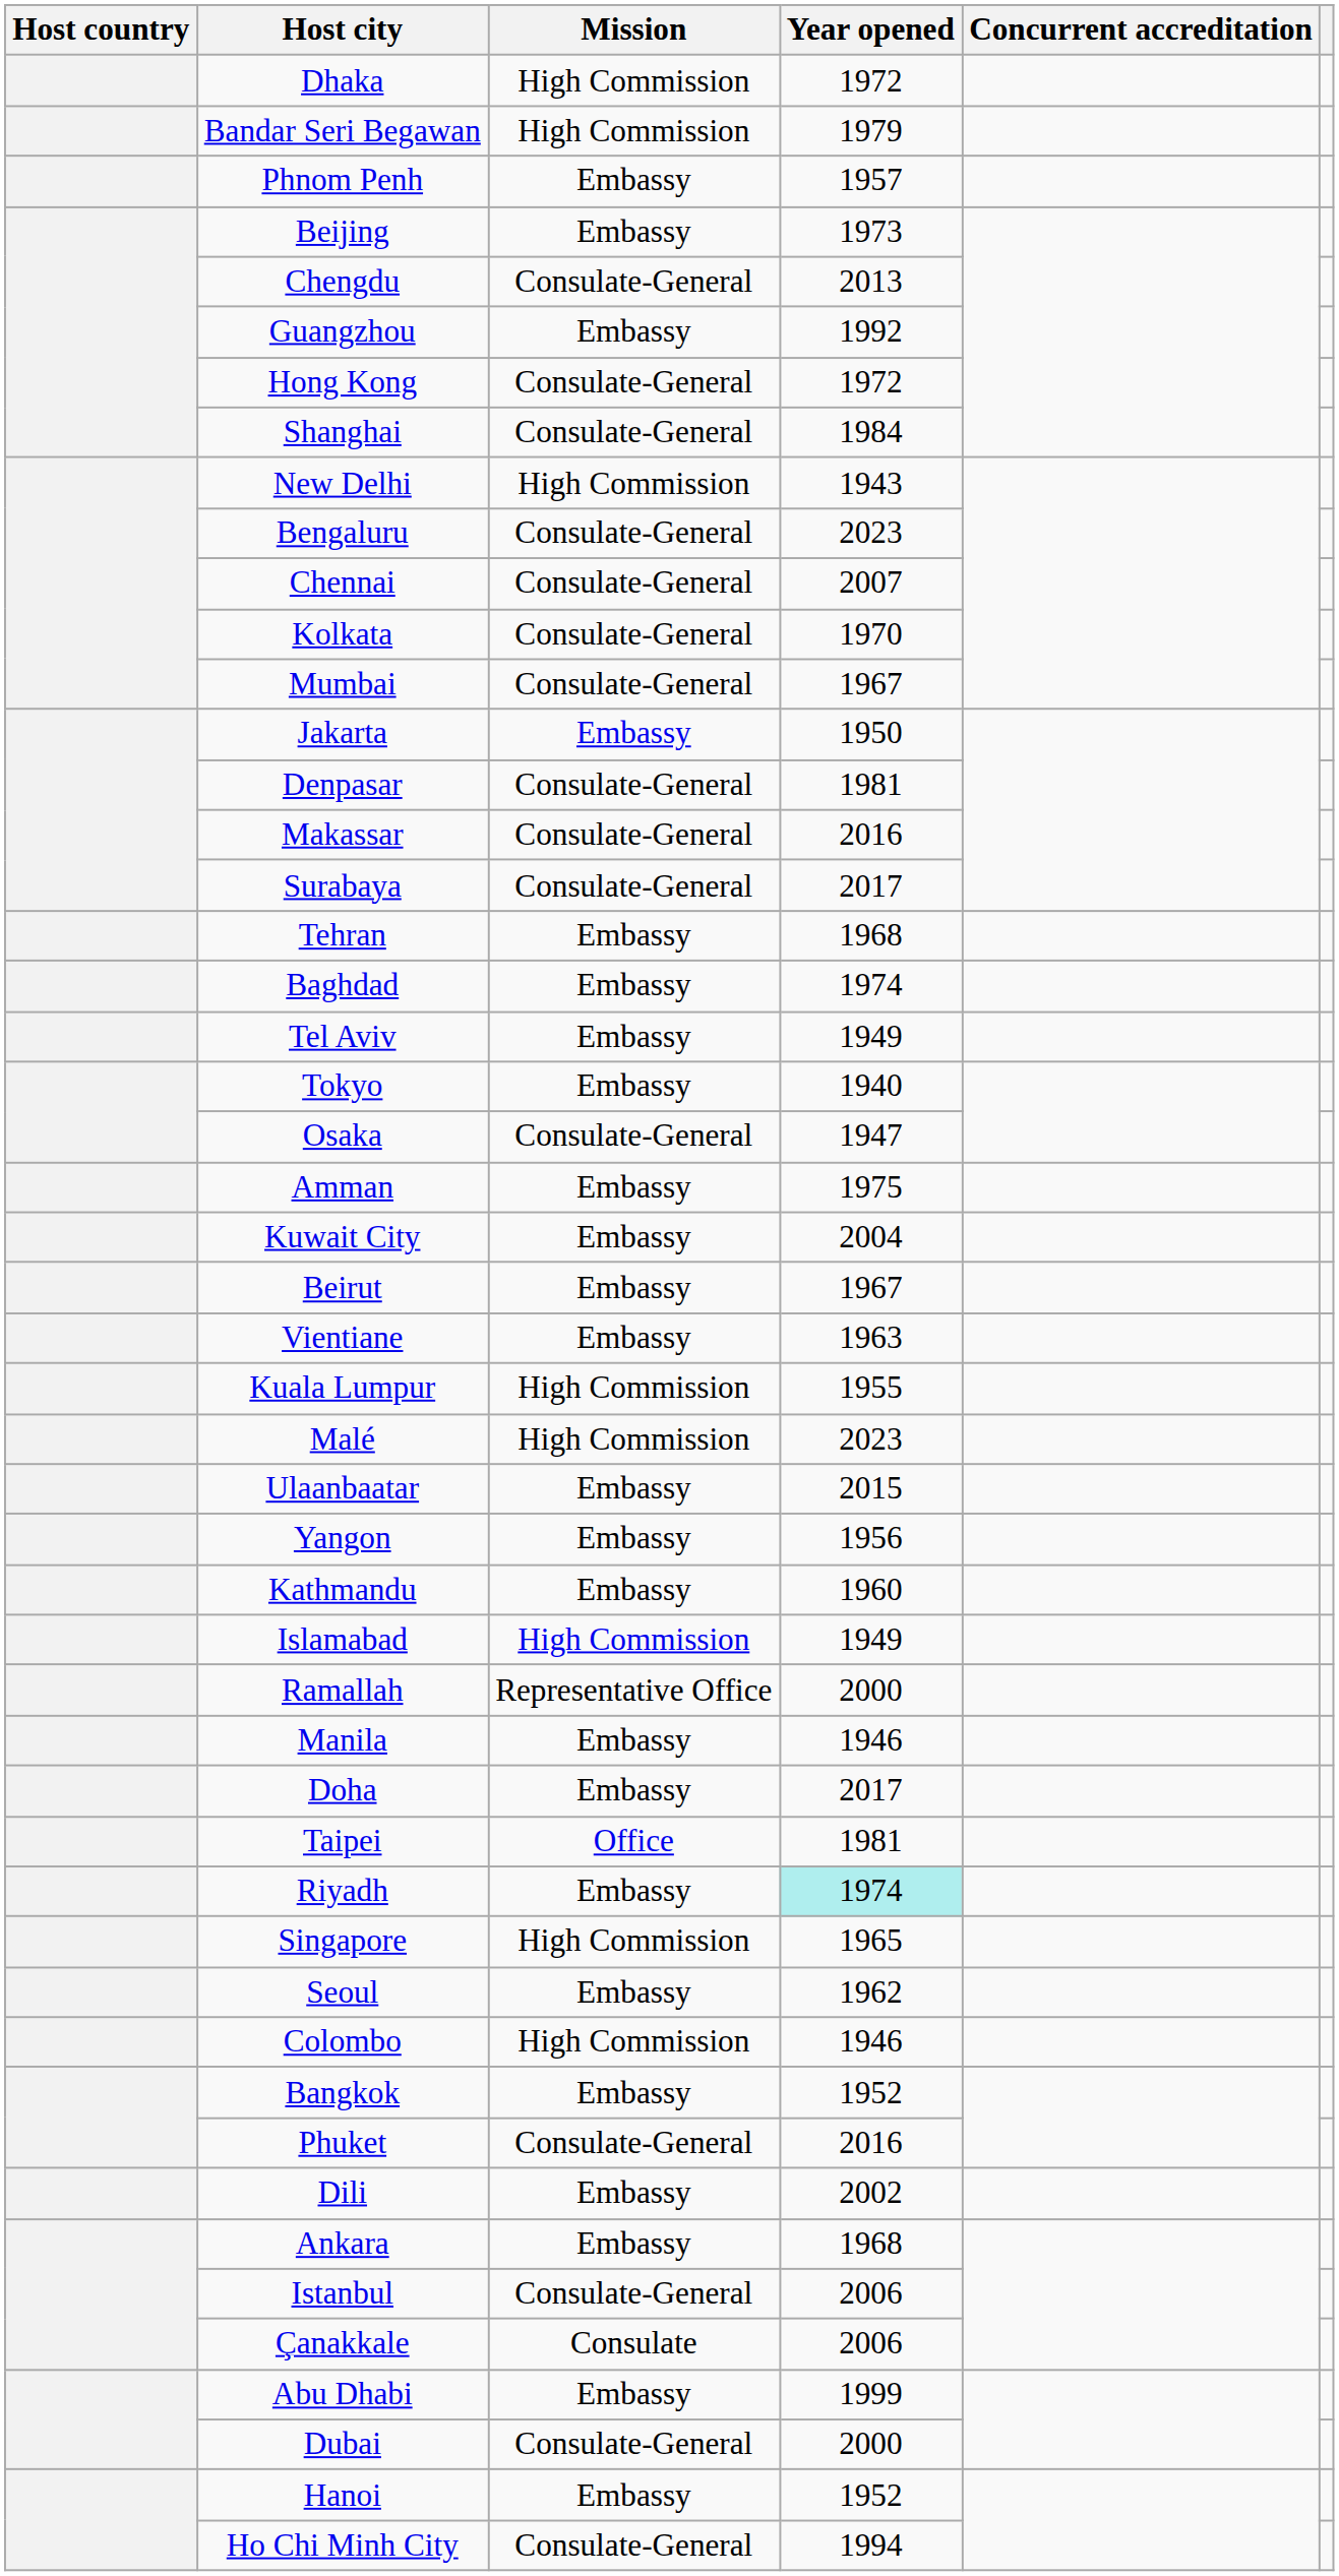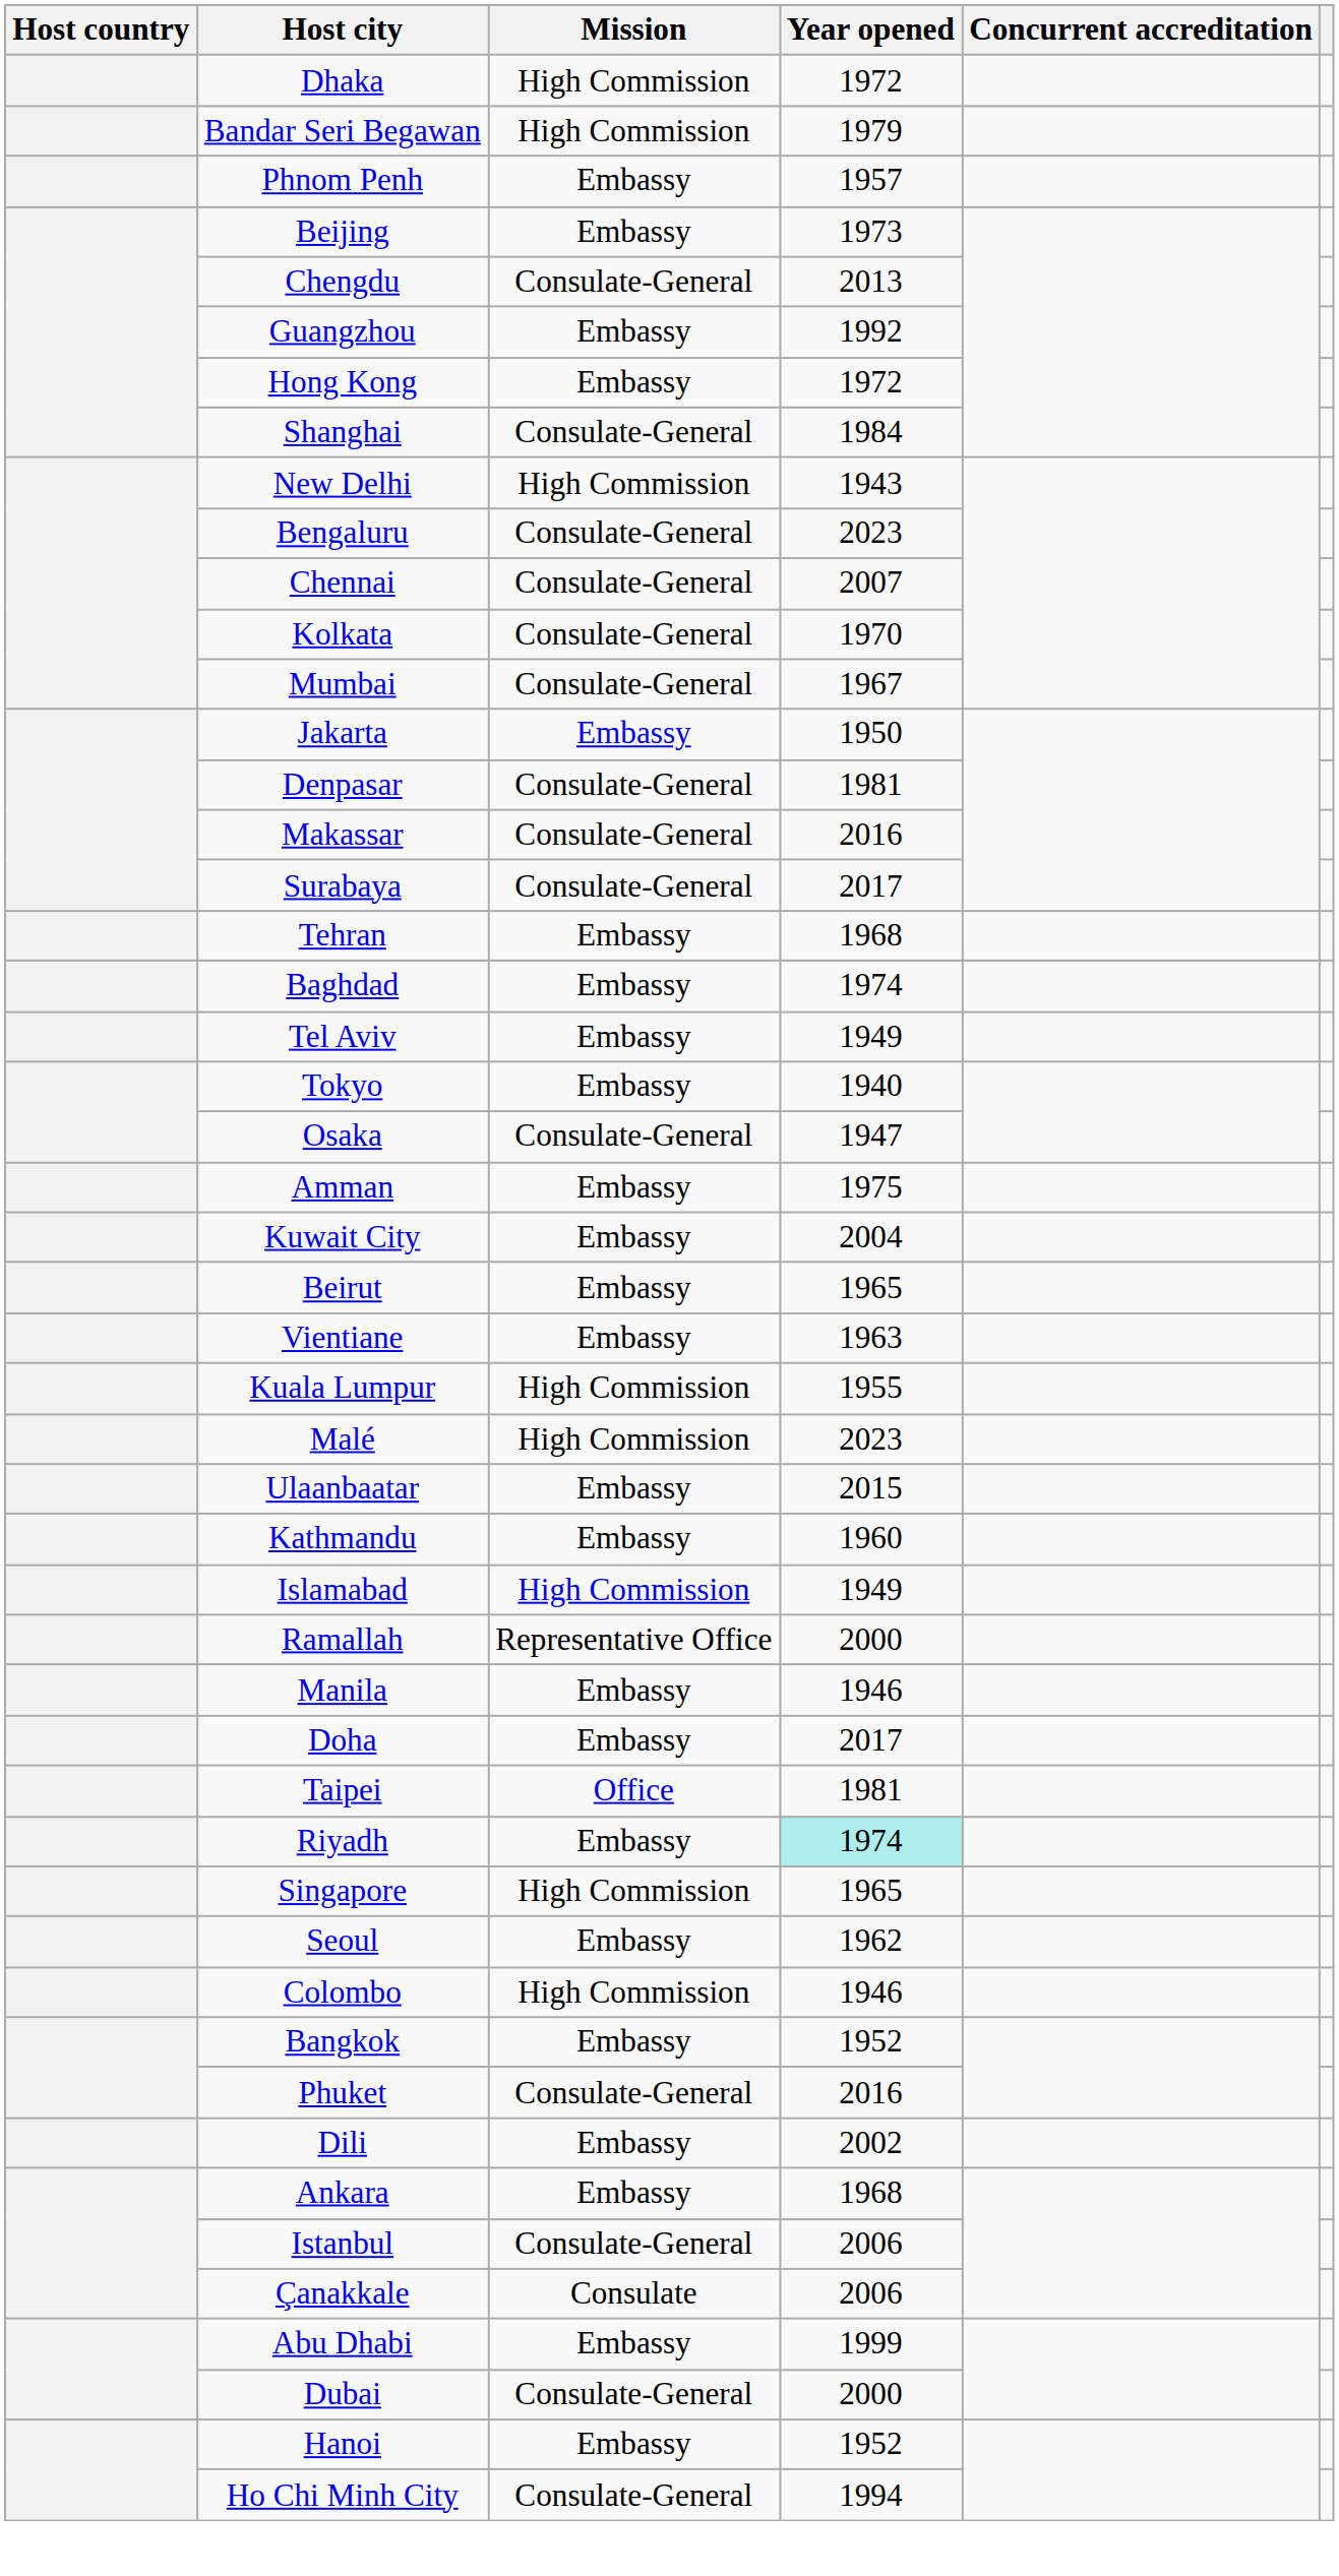 <table class="wikitable plainrowheaders" style="text-align:center;">
 <tr>
 <th scope="col">Host country</th>
 <th scope="col">Host city</th>
 <th scope="col">Mission</th>
 <th scope="col">Year opened</th>
 <th scope="col">Concurrent accreditation</th>
 <th scope="col"></th>
 </tr>
 <tr>
 <th scope="row"></th>
 <td><a href='#'>Dhaka</a></td>
 <td>High Commission</td>
 <td>1972</td>
 <td></td>
 <td></td>
 </tr>
 <tr>
 <th scope="row"></th>
 <td><a href='#'>Bandar Seri Begawan</a></td>
 <td>High Commission</td>
 <td>1979</td>
 <td></td>
 <td></td>
 </tr>
 <tr>
 <th scope="row"></th>
 <td><a href='#'>Phnom Penh</a></td>
 <td>Embassy</td>
 <td>1957</td>
 <td></td>
 <td></td>
 </tr>
 <tr>
 <th scope="row" rowspan="5"></th>
 <td><a href='#'>Beijing</a></td>
 <td>Embassy</td>
 <td>1973</td>
 <td rowspan="5"></td>
 <td></td>
 </tr>
 <tr>
 <td><a href='#'>Chengdu</a></td>
 <td>Consulate-General</td>
 <td>2013</td>
 <td></td>
 </tr>
 <tr>
 <td><a href='#'>Guangzhou</a></td>
 <td>Embassy</td>
 <td>1992</td>
 <td></td>
 </tr>
 <tr>
 <td><a href='#'>Hong Kong</a></td>
-<td>Consulate-General</td>
+<td>Embassy</td>
 <td>1972</td>
 <td></td>
 </tr>
 <tr>
 <td><a href='#'>Shanghai</a></td>
 <td>Consulate-General</td>
 <td>1984</td>
 <td></td>
 </tr>
 <tr>
 <th scope="row" rowspan="5"></th>
 <td><a href='#'>New Delhi</a></td>
 <td>High Commission</td>
 <td>1943</td>
 <td rowspan="5"></td>
 <td></td>
 </tr>
 <tr>
 <td><a href='#'>Bengaluru</a></td>
 <td>Consulate-General</td>
 <td>2023</td>
 <td></td>
 </tr>
 <tr>
 <td><a href='#'>Chennai</a></td>
 <td>Consulate-General</td>
 <td>2007</td>
 <td></td>
 </tr>
 <tr>
 <td><a href='#'>Kolkata</a></td>
 <td>Consulate-General</td>
 <td>1970</td>
 <td></td>
 </tr>
 <tr>
 <td><a href='#'>Mumbai</a></td>
 <td>Consulate-General</td>
 <td>1967</td>
 <td></td>
 </tr>
 <tr>
 <th scope="row" rowspan="4"></th>
 <td><a href='#'>Jakarta</a></td>
 <td><a href='#'>Embassy</a></td>
 <td>1950</td>
 <td rowspan="4"></td>
 <td></td>
 </tr>
 <tr>
 <td><a href='#'>Denpasar</a></td>
 <td>Consulate-General</td>
 <td>1981</td>
 <td></td>
 </tr>
 <tr>
 <td><a href='#'>Makassar</a></td>
 <td>Consulate-General</td>
 <td>2016</td>
 <td></td>
 </tr>
 <tr>
 <td><a href='#'>Surabaya</a></td>
 <td>Consulate-General</td>
 <td>2017</td>
 <td></td>
 </tr>
 <tr>
 <th scope="row"></th>
 <td><a href='#'>Tehran</a></td>
 <td>Embassy</td>
 <td>1968</td>
 <td></td>
 <td></td>
 </tr>
 <tr>
 <th scope="row"></th>
 <td><a href='#'>Baghdad</a></td>
 <td>Embassy</td>
 <td>1974</td>
 <td></td>
 <td></td>
 </tr>
 <tr>
 <th scope="row"></th>
 <td><a href='#'>Tel Aviv</a></td>
 <td>Embassy</td>
 <td>1949</td>
 <td></td>
 <td></td>
 </tr>
 <tr>
 <th scope="row" rowspan="2"></th>
 <td><a href='#'>Tokyo</a></td>
 <td>Embassy</td>
 <td>1940</td>
 <td rowspan="2"></td>
 <td></td>
 </tr>
 <tr>
 <td><a href='#'>Osaka</a></td>
 <td>Consulate-General</td>
 <td>1947</td>
 <td></td>
 </tr>
 <tr>
 <th scope="row"></th>
 <td><a href='#'>Amman</a></td>
 <td>Embassy</td>
 <td>1975</td>
 <td></td>
 <td></td>
 </tr>
 <tr>
 <th scope="row"></th>
 <td><a href='#'>Kuwait City</a></td>
 <td>Embassy</td>
 <td>2004</td>
 <td></td>
 <td></td>
 </tr>
 <tr>
 <th scope="row"></th>
 <td><a href='#'>Beirut</a></td>
 <td>Embassy</td>
-<td>1967</td>
+<td>1965</td>
 <td></td>
 <td></td>
 </tr>
 <tr>
 <th scope="row"></th>
 <td><a href='#'>Vientiane</a></td>
 <td>Embassy</td>
 <td>1963</td>
 <td></td>
 <td></td>
 </tr>
 <tr>
 <th scope="row"></th>
 <td><a href='#'>Kuala Lumpur</a></td>
 <td>High Commission</td>
 <td>1955</td>
 <td></td>
 <td></td>
 </tr>
 <tr>
 <th scope="row"></th>
 <td><a href='#'>Malé</a></td>
 <td>High Commission</td>
 <td>2023</td>
 <td></td>
 <td></td>
 </tr>
 <tr>
 <th scope="row"></th>
 <td><a href='#'>Ulaanbaatar</a></td>
 <td>Embassy</td>
 <td>2015</td>
-<td></td>
-<td></td>
-</tr>
-<tr>
-<th scope="row"></th>
-<td><a href='#'>Yangon</a></td>
-<td>Embassy</td>
-<td>1956</td>
 <td></td>
 <td></td>
 </tr>
 <tr>
 <th scope="row"></th>
 <td><a href='#'>Kathmandu</a></td>
 <td>Embassy</td>
 <td>1960</td>
 <td></td>
 <td></td>
 </tr>
 <tr>
 <th scope="row"></th>
 <td><a href='#'>Islamabad</a></td>
 <td><a href='#'>High Commission</a></td>
 <td>1949</td>
 <td></td>
 <td></td>
 </tr>
 <tr>
 <th scope="row"></th>
 <td><a href='#'>Ramallah</a></td>
 <td>Representative Office</td>
 <td>2000</td>
 <td></td>
 <td></td>
 </tr>
 <tr>
 <th scope="row"></th>
 <td><a href='#'>Manila</a></td>
 <td>Embassy</td>
 <td>1946</td>
 <td></td>
 <td></td>
 </tr>
 <tr>
 <th scope="row"></th>
 <td><a href='#'>Doha</a></td>
 <td>Embassy</td>
 <td>2017</td>
 <td></td>
 <td></td>
 </tr>
 <tr>
 <th scope="row"></th>
 <td><a href='#'>Taipei</a></td>
 <td><a href='#'>Office</a></td>
 <td>1981</td>
 <td></td>
 <td></td>
 </tr>
 <tr>
 <th scope="row"></th>
 <td><a href='#'>Riyadh</a></td>
 <td>Embassy</td>
 <td style="background: paleturquoise;">1974</td>
 <td></td>
 <td></td>
 </tr>
 <tr>
 <th scope="row"></th>
 <td><a href='#'>Singapore</a></td>
 <td>High Commission</td>
 <td>1965</td>
 <td></td>
 <td></td>
 </tr>
 <tr>
 <th scope="row"></th>
 <td><a href='#'>Seoul</a></td>
 <td>Embassy</td>
 <td>1962</td>
 <td></td>
 <td></td>
 </tr>
 <tr>
 <th scope="row"></th>
 <td><a href='#'>Colombo</a></td>
 <td>High Commission</td>
 <td>1946</td>
 <td></td>
 <td></td>
 </tr>
 <tr>
 <th scope="row" rowspan="2"></th>
 <td><a href='#'>Bangkok</a></td>
 <td>Embassy</td>
 <td>1952</td>
 <td rowspan="2"></td>
 <td></td>
 </tr>
 <tr>
 <td><a href='#'>Phuket</a></td>
 <td>Consulate-General</td>
 <td>2016</td>
 <td></td>
 </tr>
 <tr>
 <th scope="row"></th>
 <td><a href='#'>Dili</a></td>
 <td>Embassy</td>
 <td>2002</td>
 <td></td>
 <td></td>
 </tr>
 <tr>
 <th scope="row" rowspan="3"></th>
 <td><a href='#'>Ankara</a></td>
 <td>Embassy</td>
 <td>1968</td>
 <td rowspan="3"></td>
 <td></td>
 </tr>
 <tr>
 <td><a href='#'>Istanbul</a></td>
 <td>Consulate-General</td>
 <td>2006</td>
 <td></td>
 </tr>
 <tr>
 <td><a href='#'>Çanakkale</a></td>
 <td>Consulate</td>
 <td>2006</td>
 <td></td>
 </tr>
 <tr>
 <th scope="row" rowspan="2"></th>
 <td><a href='#'>Abu Dhabi</a></td>
 <td>Embassy</td>
 <td>1999</td>
 <td rowspan="2"></td>
 <td></td>
 </tr>
 <tr>
 <td><a href='#'>Dubai</a></td>
 <td>Consulate-General</td>
 <td>2000</td>
 <td></td>
 </tr>
 <tr>
 <th scope="row" rowspan="2"></th>
 <td><a href='#'>Hanoi</a></td>
 <td>Embassy</td>
 <td>1952</td>
 <td rowspan="2"></td>
 <td></td>
 </tr>
 <tr>
 <td><a href='#'>Ho Chi Minh City</a></td>
 <td>Consulate-General</td>
 <td>1994</td>
 <td></td>
 </tr>
 </table>
